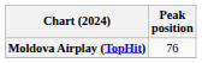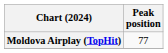 <table class="wikitable plainrowheaders" style="text-align:center">
 <tr>
 <th scope="col">Chart (2024)</th>
 <th scope="col">Peak<br>position</th>
 </tr>
 <tr>
 <th scope="row">Moldova Airplay (<a href='#'>TopHit</a>)</th>
-<td>76</td>
+<td>77</td>
 </tr>
 <tr>
 </tr>
 </table>
